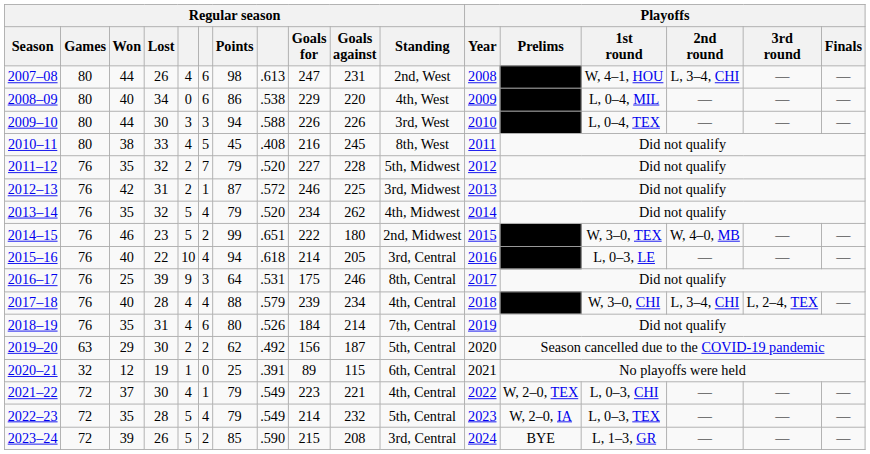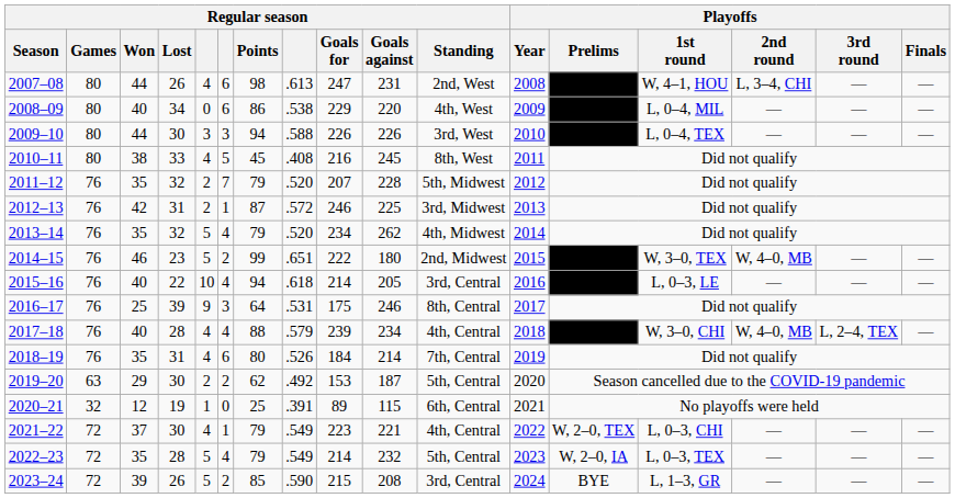 <table class="wikitable" style="text-align:center;">
 <tr>
 <th scope="colgroup" colspan=11>Regular season</th>
 <th scope="colgroup" colspan=6>Playoffs</th>
 </tr>
 <tr>
 <th scope="col">Season</th>
 <th scope="col">Games</th>
 <th scope="col">Won</th>
 <th scope="col">Lost</th>
 <th scope="col"></th>
 <th scope="col"></th>
 <th scope="col">Points</th>
 <th scope="col"></th>
 <th scope="col">Goals<br>for</th>
 <th scope="col">Goals<br>against</th>
 <th scope="col">Standing</th>
 <th scope="col">Year</th>
 <th scope="col">Prelims</th>
 <th scope="col">1st<br>round</th>
 <th scope="col">2nd<br>round</th>
 <th scope="col">3rd<br>round</th>
 <th scope="col">Finals</th>
 </tr>
 <tr>
 <td scope="row"><a href='#'>2007–08</a></td>
 <td>80</td>
 <td>44</td>
 <td>26</td>
 <td>4</td>
 <td>6</td>
 <td>98</td>
 <td>.613</td>
 <td>247</td>
 <td>231</td>
 <td>2nd, West</td>
 <td><a href='#'>2008</a></td>
 <td bgcolor=#000000>—</td>
 <td>W, 4–1, <a href='#'>HOU</a></td>
 <td>L, 3–4, <a href='#'>CHI</a></td>
 <td>—</td>
 <td>—</td>
 </tr>
 <tr>
 <td scope="row"><a href='#'>2008–09</a></td>
 <td>80</td>
 <td>40</td>
 <td>34</td>
 <td>0</td>
 <td>6</td>
 <td>86</td>
 <td>.538</td>
 <td>229</td>
 <td>220</td>
 <td>4th, West</td>
 <td><a href='#'>2009</a></td>
 <td bgcolor=#000000>—</td>
 <td>L, 0–4, <a href='#'>MIL</a></td>
 <td>—</td>
 <td>—</td>
 <td>—</td>
 </tr>
 <tr>
 <td scope="row"><a href='#'>2009–10</a></td>
 <td>80</td>
 <td>44</td>
 <td>30</td>
 <td>3</td>
 <td>3</td>
 <td>94</td>
 <td>.588</td>
 <td>226</td>
 <td>226</td>
 <td>3rd, West</td>
 <td><a href='#'>2010</a></td>
 <td bgcolor=#000000>—</td>
 <td>L, 0–4, <a href='#'>TEX</a></td>
 <td>—</td>
 <td>—</td>
 <td>—</td>
 </tr>
 <tr>
 <td scope="row"><a href='#'>2010–11</a></td>
 <td>80</td>
 <td>38</td>
 <td>33</td>
 <td>4</td>
 <td>5</td>
 <td>45</td>
 <td>.408</td>
 <td>216</td>
 <td>245</td>
 <td>8th, West</td>
 <td><a href='#'>2011</a></td>
 <td colspan="5">Did not qualify</td>
 </tr>
 <tr>
 <td scope="row"><a href='#'>2011–12</a></td>
 <td>76</td>
 <td>35</td>
 <td>32</td>
 <td>2</td>
 <td>7</td>
 <td>79</td>
 <td>.520</td>
-<td>227</td>
+<td>207</td>
 <td>228</td>
 <td>5th, Midwest</td>
 <td><a href='#'>2012</a></td>
 <td colspan="5">Did not qualify</td>
 </tr>
 <tr>
 <td scope="row"><a href='#'>2012–13</a></td>
 <td>76</td>
 <td>42</td>
 <td>31</td>
 <td>2</td>
 <td>1</td>
 <td>87</td>
 <td>.572</td>
 <td>246</td>
 <td>225</td>
 <td>3rd, Midwest</td>
 <td><a href='#'>2013</a></td>
 <td colspan="5">Did not qualify</td>
 </tr>
 <tr>
 <td scope="row"><a href='#'>2013–14</a></td>
 <td>76</td>
 <td>35</td>
 <td>32</td>
 <td>5</td>
 <td>4</td>
 <td>79</td>
 <td>.520</td>
 <td>234</td>
 <td>262</td>
 <td>4th, Midwest</td>
 <td><a href='#'>2014</a></td>
 <td colspan="5">Did not qualify</td>
 </tr>
 <tr>
 <td scope="row"><a href='#'>2014–15</a></td>
 <td>76</td>
 <td>46</td>
 <td>23</td>
 <td>5</td>
 <td>2</td>
 <td>99</td>
 <td>.651</td>
 <td>222</td>
 <td>180</td>
 <td>2nd, Midwest</td>
 <td><a href='#'>2015</a></td>
 <td bgcolor=#000000>—</td>
 <td>W, 3–0, <a href='#'>TEX</a></td>
 <td>W, 4–0, <a href='#'>MB</a></td>
 <td>—</td>
 <td>—</td>
 </tr>
 <tr>
 <td scope="row"><a href='#'>2015–16</a></td>
 <td>76</td>
 <td>40</td>
 <td>22</td>
 <td>10</td>
 <td>4</td>
 <td>94</td>
 <td>.618</td>
 <td>214</td>
 <td>205</td>
 <td>3rd, Central</td>
 <td><a href='#'>2016</a></td>
 <td bgcolor=#000000>—</td>
 <td>L, 0–3, <a href='#'>LE</a></td>
 <td>—</td>
 <td>—</td>
 <td>—</td>
 </tr>
 <tr>
 <td scope="row"><a href='#'>2016–17</a></td>
 <td>76</td>
 <td>25</td>
 <td>39</td>
 <td>9</td>
 <td>3</td>
 <td>64</td>
 <td>.531</td>
 <td>175</td>
 <td>246</td>
 <td>8th, Central</td>
 <td><a href='#'>2017</a></td>
 <td colspan="5">Did not qualify</td>
 </tr>
 <tr>
 <td scope="row"><a href='#'>2017–18</a></td>
 <td>76</td>
 <td>40</td>
 <td>28</td>
 <td>4</td>
 <td>4</td>
 <td>88</td>
 <td>.579</td>
 <td>239</td>
 <td>234</td>
 <td>4th, Central</td>
 <td><a href='#'>2018</a></td>
 <td bgcolor=#000000>—</td>
 <td>W, 3–0, <a href='#'>CHI</a></td>
-<td>L, 3–4, <a href='#'>CHI</a></td>
+<td>W, 4–0, <a href='#'>MB</a></td>
 <td>L, 2–4, <a href='#'>TEX</a></td>
 <td>—</td>
 </tr>
 <tr>
 <td scope="row"><a href='#'>2018–19</a></td>
 <td>76</td>
 <td>35</td>
 <td>31</td>
 <td>4</td>
 <td>6</td>
 <td>80</td>
 <td>.526</td>
 <td>184</td>
 <td>214</td>
 <td>7th, Central</td>
 <td><a href='#'>2019</a></td>
 <td colspan="5">Did not qualify</td>
 </tr>
 <tr>
 <td scope="row"><a href='#'>2019–20</a></td>
 <td>63</td>
 <td>29</td>
 <td>30</td>
 <td>2</td>
 <td>2</td>
 <td>62</td>
 <td>.492</td>
-<td>156</td>
+<td>153</td>
 <td>187</td>
 <td>5th, Central</td>
 <td>2020</td>
 <td colspan="5">Season cancelled due to the <a href='#'>COVID-19 pandemic</a></td>
 </tr>
 <tr>
 <td scope="row"><a href='#'>2020–21</a></td>
 <td>32</td>
 <td>12</td>
 <td>19</td>
 <td>1</td>
 <td>0</td>
 <td>25</td>
 <td>.391</td>
 <td>89</td>
 <td>115</td>
 <td>6th, Central</td>
 <td>2021</td>
 <td colspan="5">No playoffs were held</td>
 </tr>
 <tr>
 <td scope="row"><a href='#'>2021–22</a></td>
 <td>72</td>
 <td>37</td>
 <td>30</td>
 <td>4</td>
 <td>1</td>
 <td>79</td>
 <td>.549</td>
 <td>223</td>
 <td>221</td>
 <td>4th, Central</td>
 <td><a href='#'>2022</a></td>
 <td>W, 2–0, <a href='#'>TEX</a></td>
 <td>L, 0–3, <a href='#'>CHI</a></td>
 <td>—</td>
 <td>—</td>
 <td>—</td>
 </tr>
 <tr>
 <td scope="row"><a href='#'>2022–23</a></td>
 <td>72</td>
 <td>35</td>
 <td>28</td>
 <td>5</td>
 <td>4</td>
 <td>79</td>
 <td>.549</td>
 <td>214</td>
 <td>232</td>
 <td>5th, Central</td>
 <td><a href='#'>2023</a></td>
 <td>W, 2–0, <a href='#'>IA</a></td>
 <td>L, 0–3, <a href='#'>TEX</a></td>
 <td>—</td>
 <td>—</td>
 <td>—</td>
 </tr>
 <tr>
 <td scope="row"><a href='#'>2023–24</a></td>
 <td>72</td>
 <td>39</td>
 <td>26</td>
 <td>5</td>
 <td>2</td>
 <td>85</td>
 <td>.590</td>
 <td>215</td>
 <td>208</td>
 <td>3rd, Central</td>
 <td><a href='#'>2024</a></td>
 <td>BYE</td>
 <td>L, 1–3, <a href='#'>GR</a></td>
 <td>—</td>
 <td>—</td>
 <td>—</td>
 </tr>
 </table>
